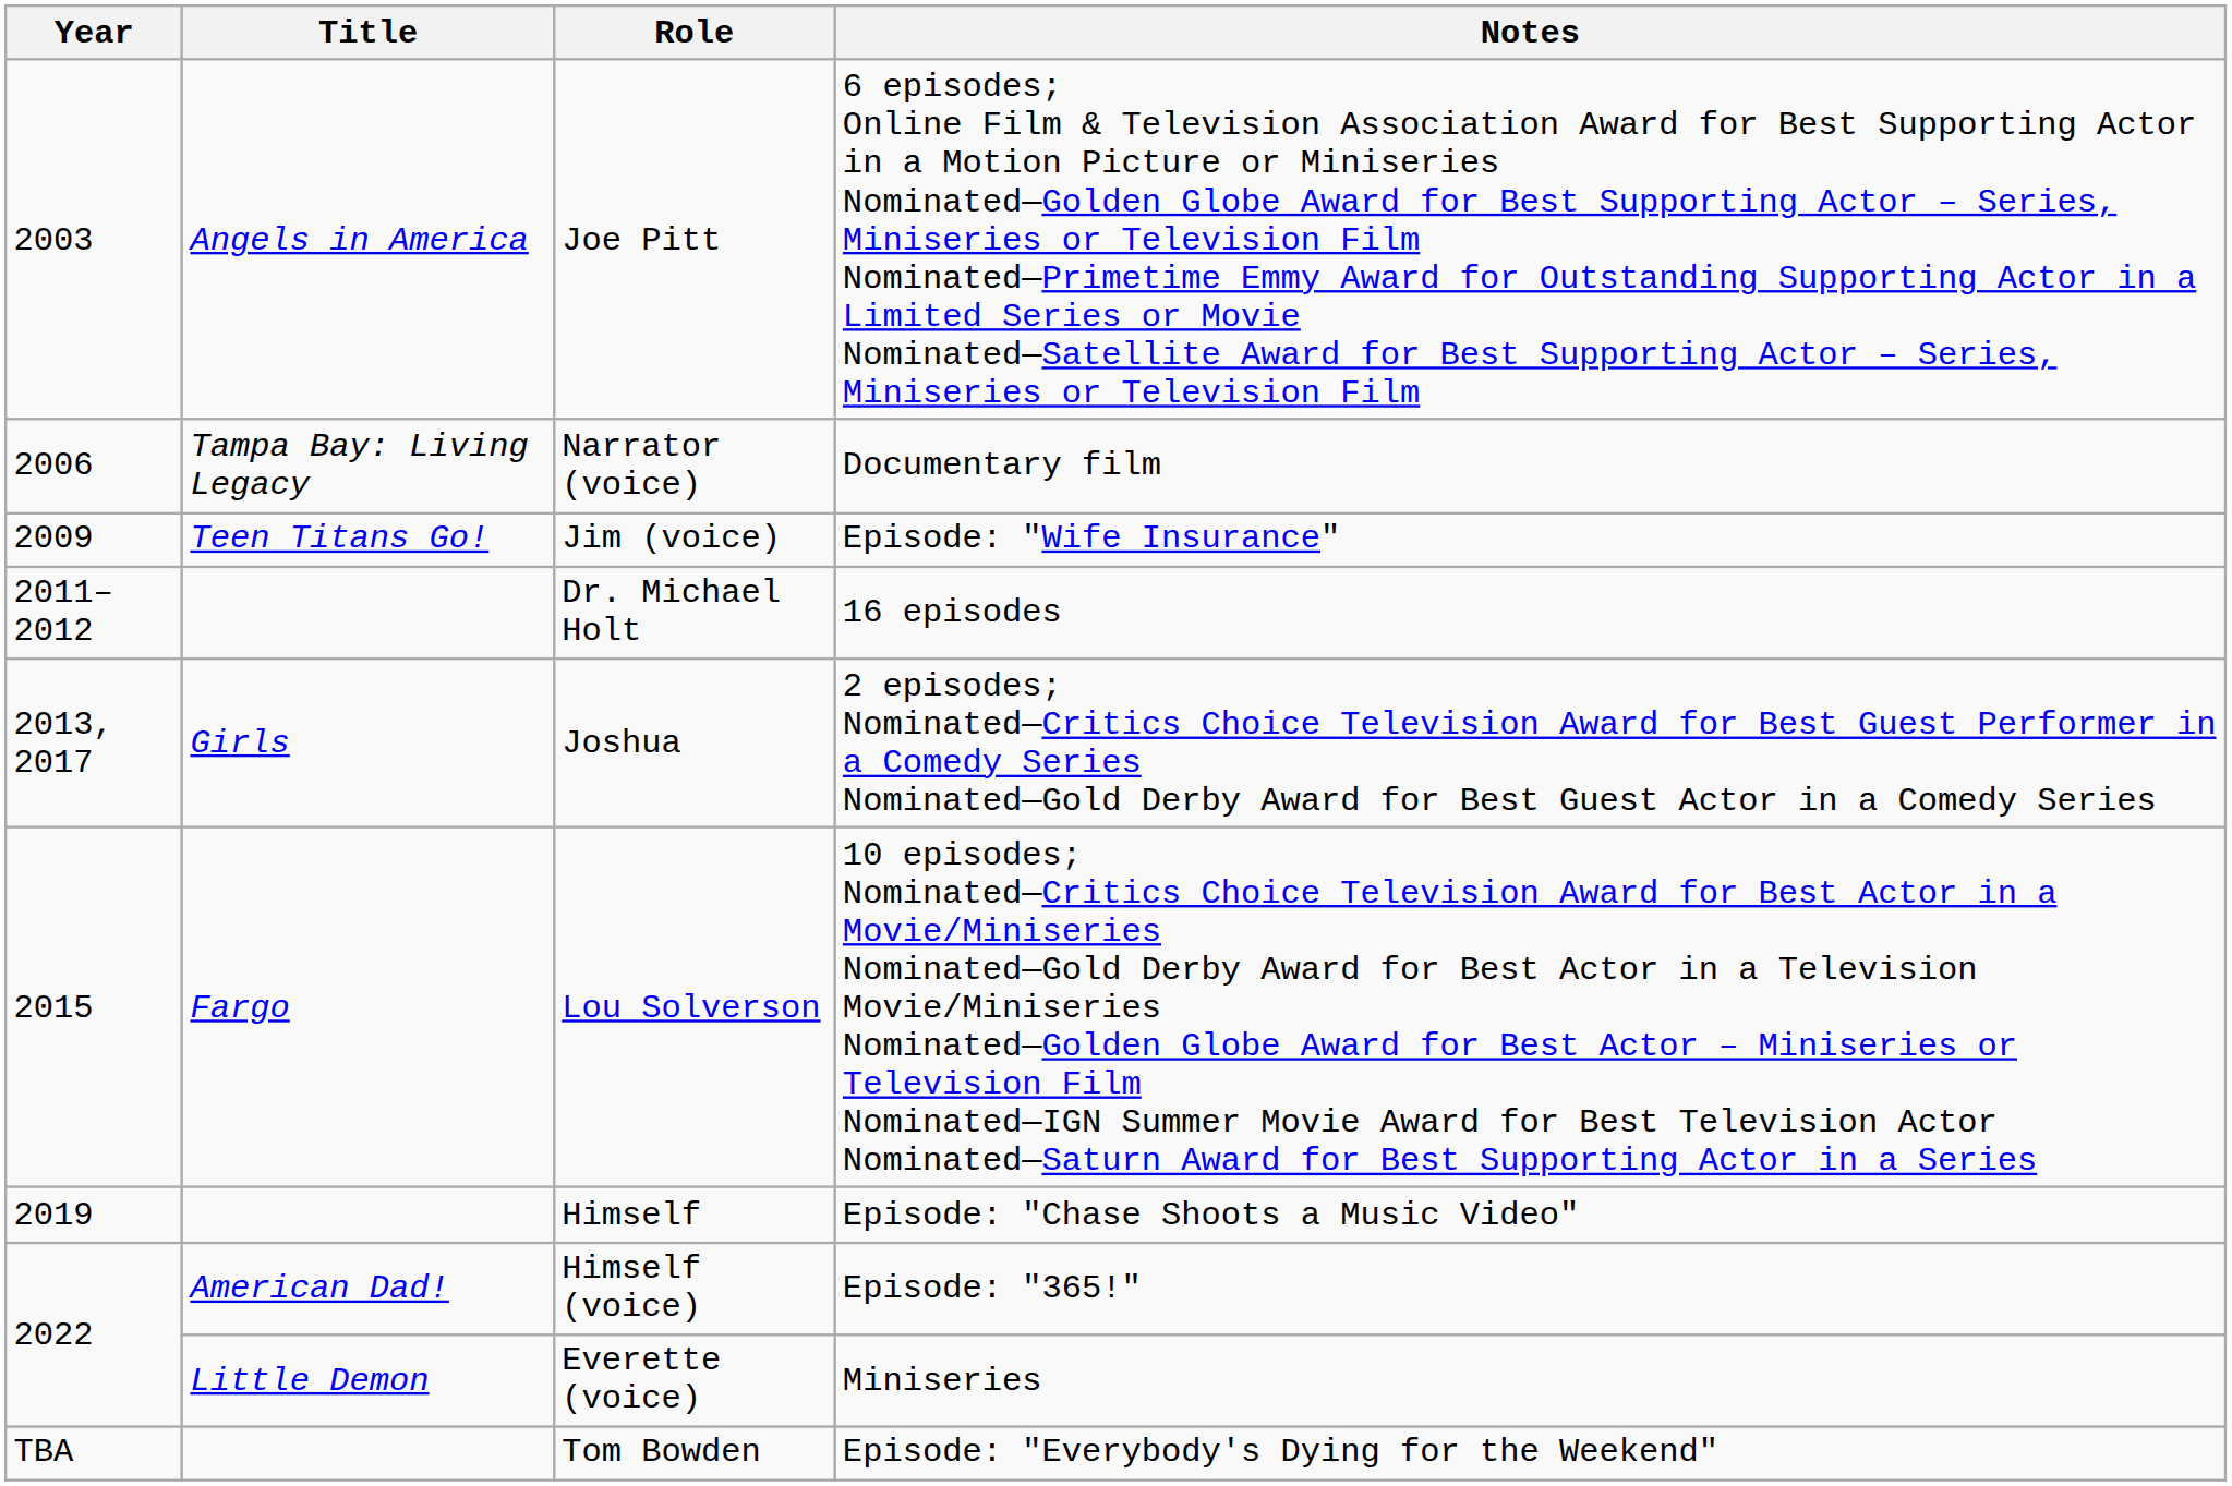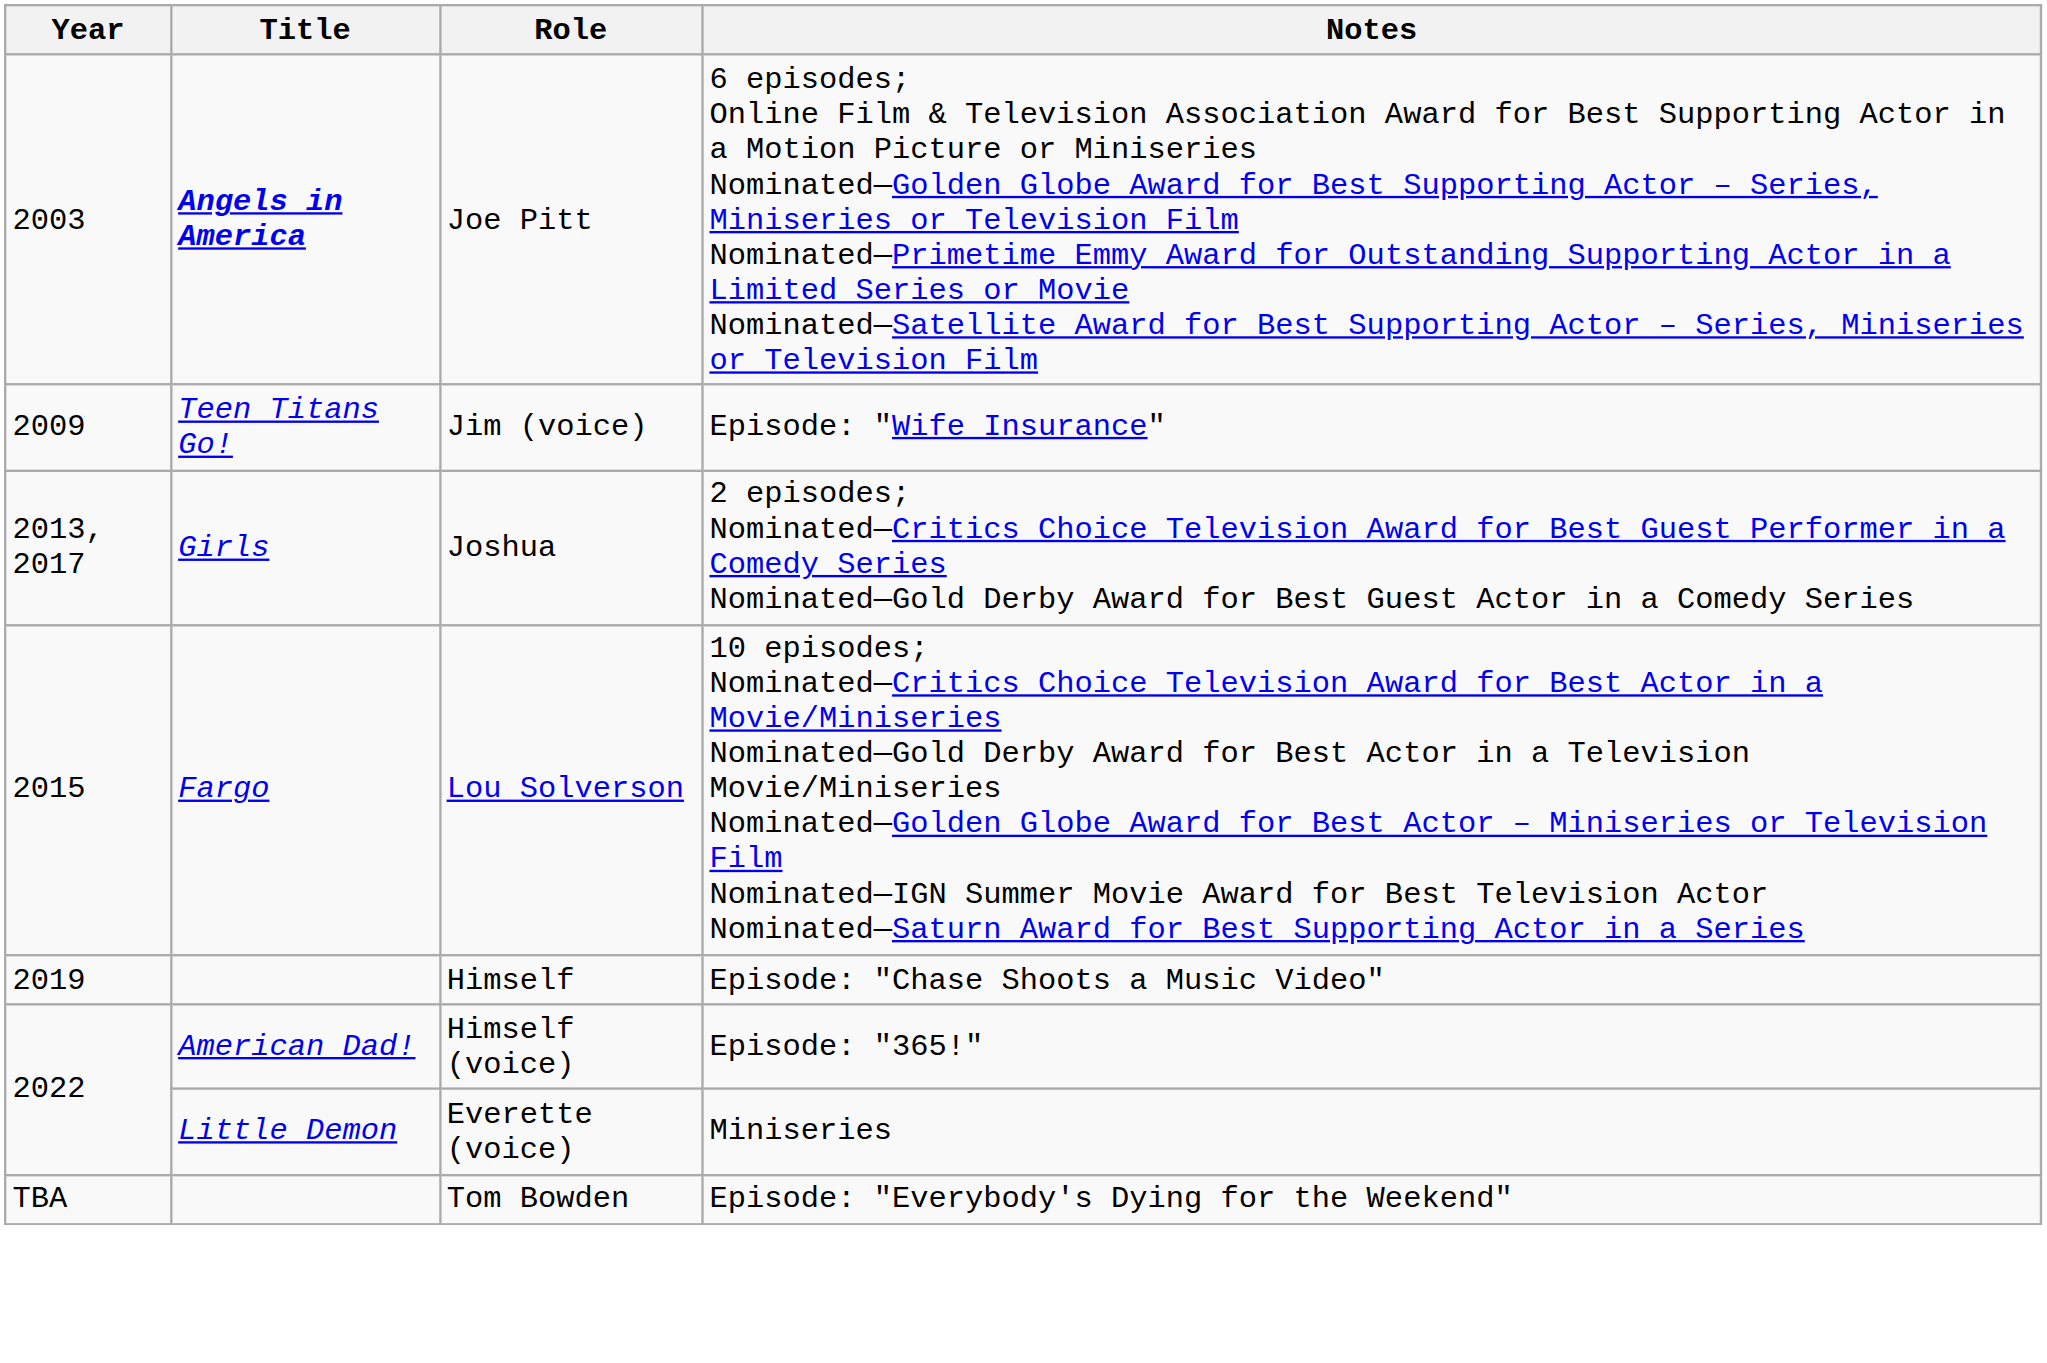 <table class="wikitable sortable">
 <tr>
 <th scope="col">Year</th>
 <th scope="col">Title</th>
 <th scope="col">Role</th>
 <th scope="col" class="unsortable">Notes</th>
 </tr>
 <tr>
 <td>2003</td>
-<td><em><a href='#'>Angels in America</a></em></td>
+<td><strong><em><a href='#'>Angels in America</a></em></strong></td>
 <td>Joe Pitt</td>
 <td>6 episodes;<br>Online Film & Television Association Award for Best Supporting Actor in a Motion Picture or Miniseries<br>Nominated—<a href='#'>Golden Globe Award for Best Supporting Actor – Series, Miniseries or Television Film</a><br>Nominated—<a href='#'>Primetime Emmy Award for Outstanding Supporting Actor in a Limited Series or Movie</a><br>Nominated—<a href='#'>Satellite Award for Best Supporting Actor – Series, Miniseries or Television Film</a></td>
-</tr>
-<tr>
-<td>2006</td>
-<td><em>Tampa Bay: Living Legacy</em></td>
-<td>Narrator (voice)</td>
-<td>Documentary film</td>
 </tr>
 <tr>
 <td>2009</td>
 <td><em><a href='#'>Teen Titans Go!</a></em></td>
 <td>Jim (voice)</td>
 <td>Episode: "<a href='#'>Wife Insurance</a>"</td>
-</tr>
-<tr>
-<td>2011–2012</td>
-<td><em></em></td>
-<td>Dr. Michael Holt</td>
-<td>16 episodes</td>
 </tr>
 <tr>
 <td>2013, 2017</td>
 <td><em><a href='#'>Girls</a></em></td>
 <td>Joshua</td>
 <td>2 episodes;<br>Nominated—<a href='#'>Critics Choice Television Award for Best Guest Performer in a Comedy Series</a><br>Nominated—Gold Derby Award for Best Guest Actor in a Comedy Series</td>
 </tr>
 <tr>
 <td>2015</td>
 <td><em><a href='#'>Fargo</a></em></td>
 <td><a href='#'>Lou Solverson</a></td>
 <td>10 episodes;<br>Nominated—<a href='#'>Critics Choice Television Award for Best Actor in a Movie/Miniseries</a><br>Nominated—Gold Derby Award for Best Actor in a Television Movie/Miniseries<br>Nominated—<a href='#'>Golden Globe Award for Best Actor – Miniseries or Television Film</a><br>Nominated—IGN Summer Movie Award for Best Television Actor<br>Nominated—<a href='#'>Saturn Award for Best Supporting Actor in a Series</a></td>
 </tr>
 <tr>
 <td>2019</td>
 <td><em></em></td>
 <td>Himself</td>
 <td>Episode: "Chase Shoots a Music Video"</td>
 </tr>
 <tr>
 <td rowspan="2">2022</td>
 <td><em><a href='#'>American Dad!</a></em></td>
 <td>Himself (voice)</td>
 <td>Episode: "365!"</td>
 </tr>
 <tr>
 <td><em><a href='#'>Little Demon</a></em></td>
 <td>Everette (voice)</td>
 <td>Miniseries</td>
 </tr>
 <tr>
 <td>TBA</td>
 <td></td>
 <td>Tom Bowden</td>
 <td>Episode: "Everybody's Dying for the Weekend"</td>
 </tr>
 </table>
